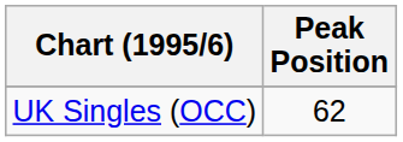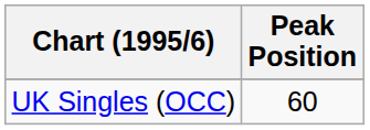 <table class="wikitable sortable">
 <tr>
 <th>Chart (1995/6)</th>
 <th>Peak<br>Position</th>
 </tr>
 <tr>
 </tr>
 <tr>
 </tr>
 <tr>
 <td><a href='#'>UK Singles</a> (<a href='#'>OCC</a>)</td>
-<td align="center">62</td>
+<td align="center">60</td>
 </tr>
 </table>
